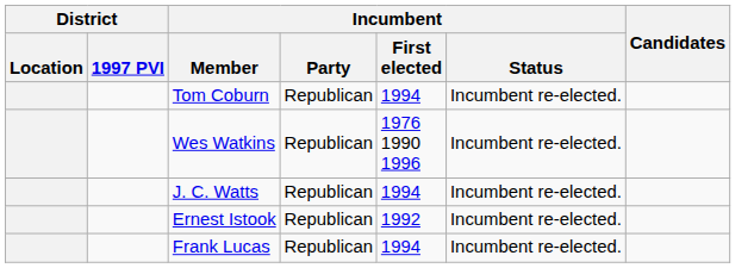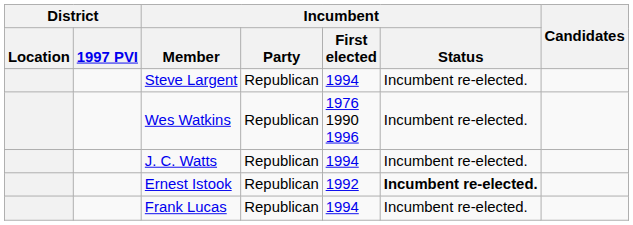 <table class="wikitable sortable">
 <tr>
 <th colspan=2>District</th>
 <th colspan=4>Incumbent</th>
 <th rowspan=2 class="unsortable">Candidates</th>
 </tr>
 <tr valign=bottom>
 <th>Location</th>
 <th><a href='#'>1997 PVI</a></th>
 <th>Member</th>
 <th>Party</th>
 <th>First<br>elected</th>
 <th>Status</th>
 </tr>
 <tr>
 <th></th>
 <td></td>
-<td><a href='#'>Tom Coburn</a></td>
+<td><a href='#'>Steve Largent</a></td>
 <td>Republican</td>
 <td><a href='#'>1994</a></td>
 <td>Incumbent re-elected.</td>
 <td nowrap></td>
 </tr>
 <tr>
 <th></th>
 <td></td>
 <td><a href='#'>Wes Watkins</a></td>
 <td>Republican</td>
 <td><a href='#'>1976</a><br>1990 <br><a href='#'>1996</a></td>
 <td>Incumbent re-elected.</td>
 <td nowrap></td>
 </tr>
 <tr>
 <th></th>
 <td></td>
 <td><a href='#'>J. C. Watts</a></td>
 <td>Republican</td>
 <td><a href='#'>1994</a></td>
 <td>Incumbent re-elected.</td>
 <td nowrap></td>
 </tr>
 <tr>
 <th></th>
 <td></td>
 <td><a href='#'>Ernest Istook</a></td>
 <td>Republican</td>
 <td><a href='#'>1992</a></td>
-<td>Incumbent re-elected.</td>
+<td><strong>Incumbent re-elected.</strong></td>
 <td nowrap></td>
 </tr>
 <tr>
 <th></th>
 <td></td>
 <td><a href='#'>Frank Lucas</a></td>
 <td>Republican</td>
 <td><a href='#'>1994</a></td>
 <td>Incumbent re-elected.</td>
 <td nowrap></td>
 </tr>
 </table>
